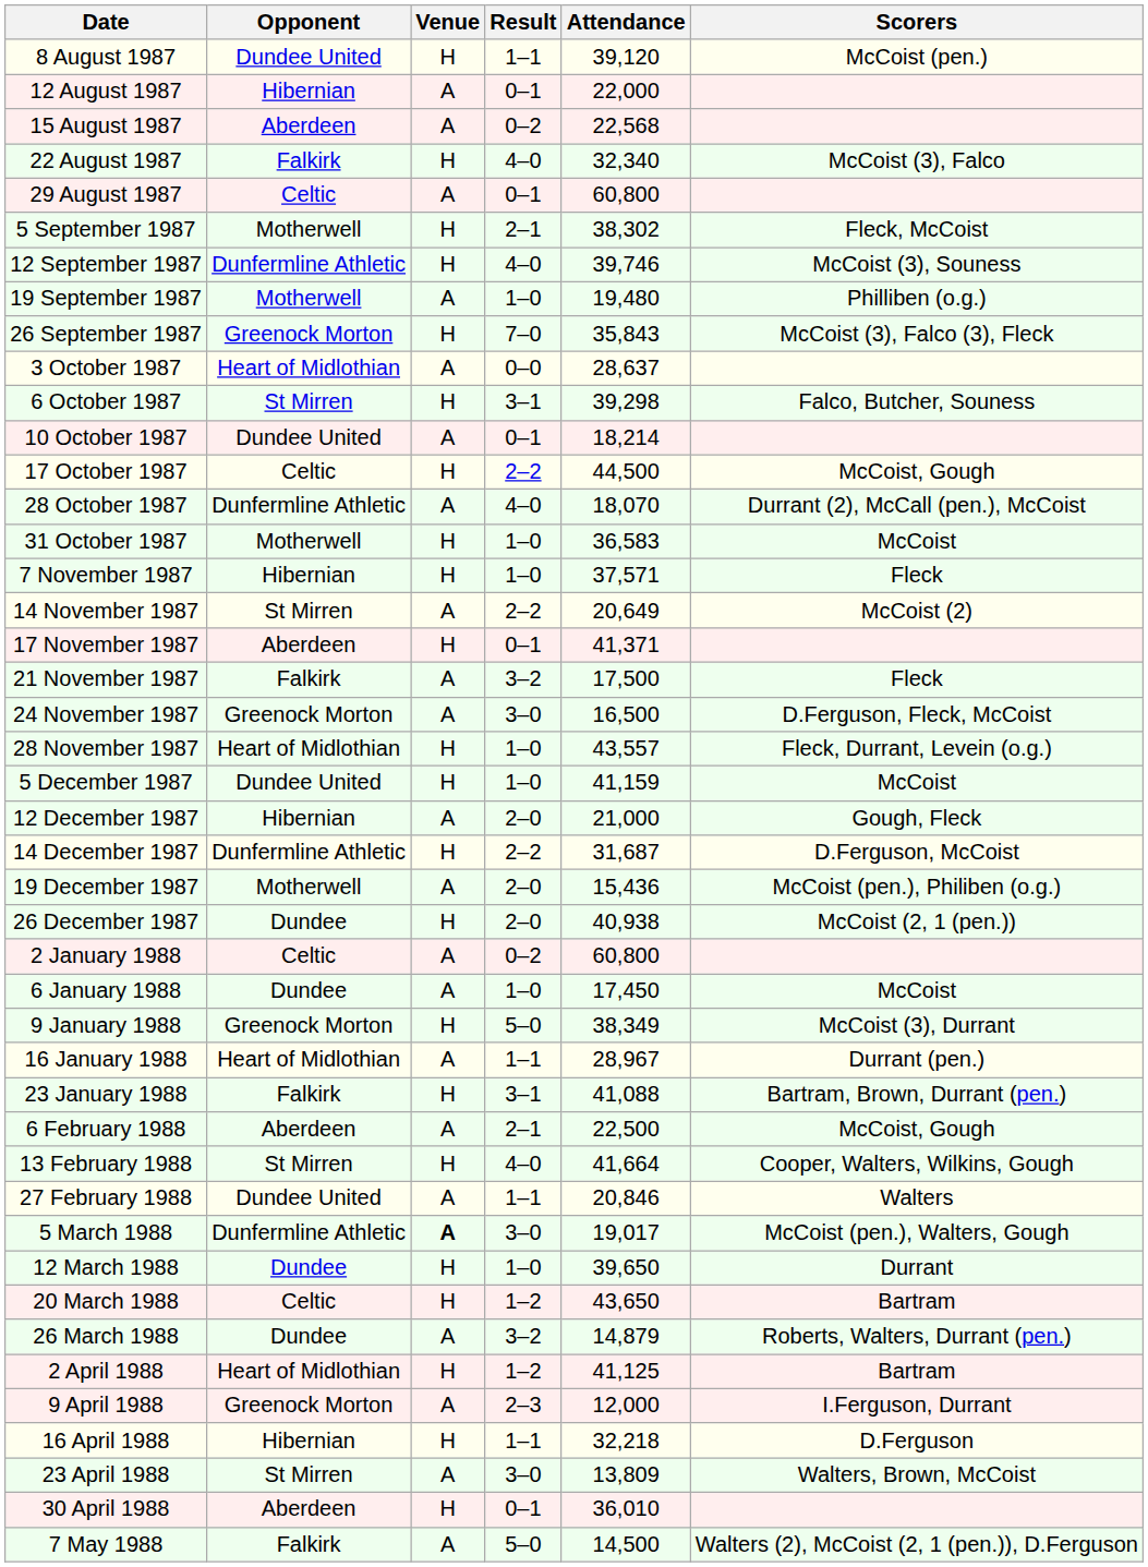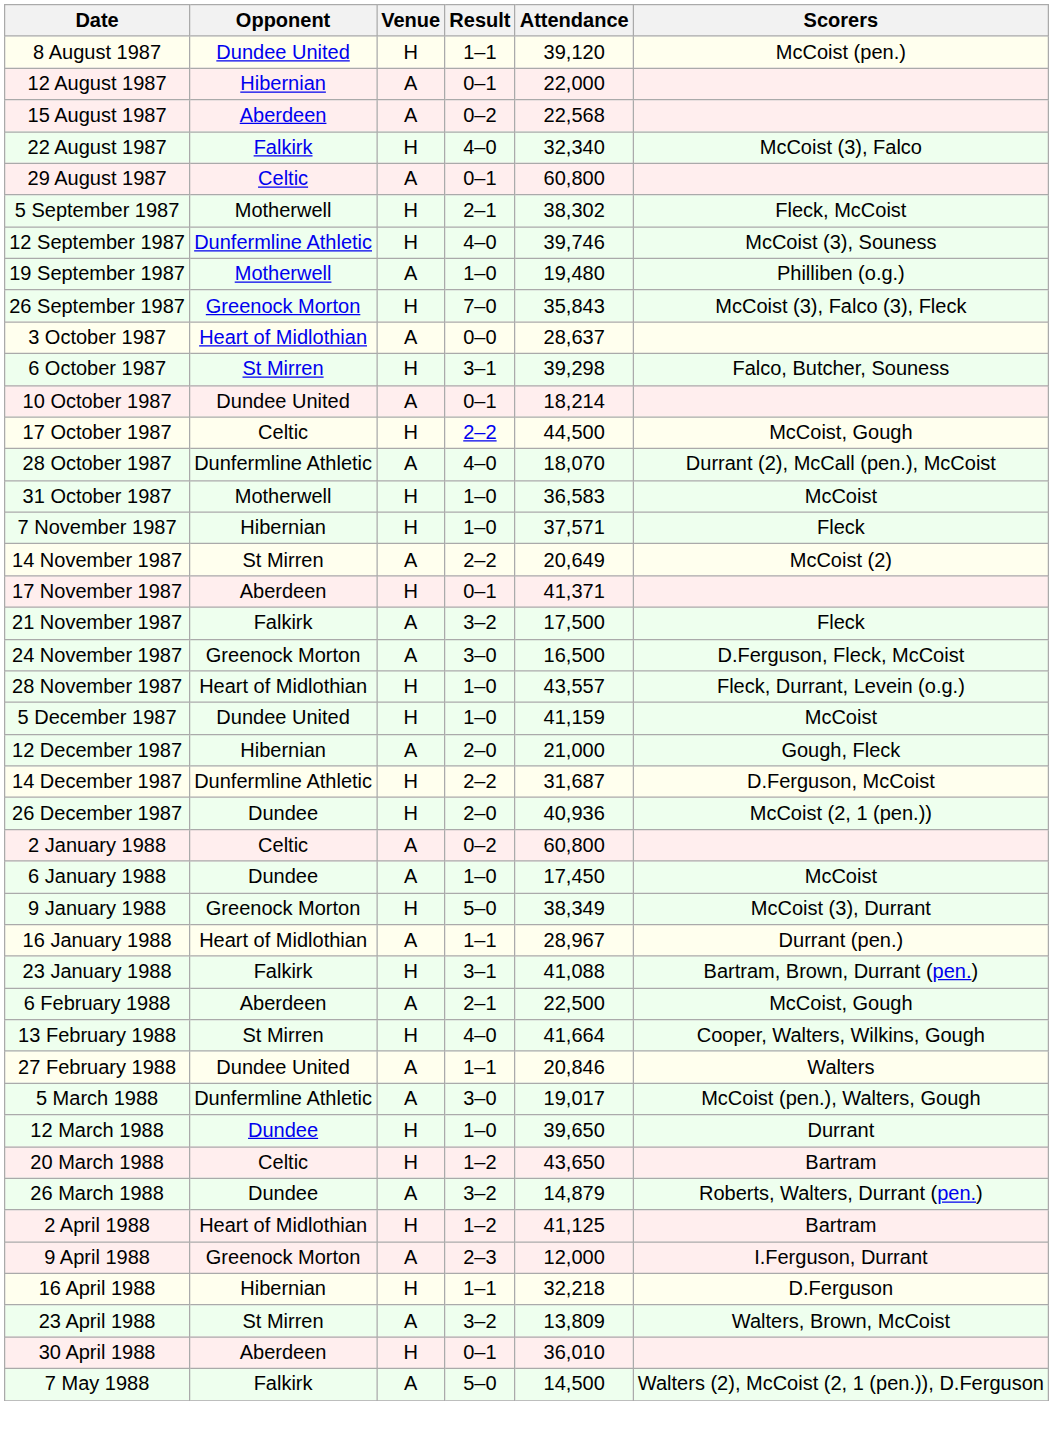 <table class="wikitable sortable" style="font-size:100%; text-align:center">
 <tr>
 <th>Date</th>
 <th>Opponent</th>
 <th>Venue</th>
 <th>Result</th>
 <th>Attendance</th>
 <th>Scorers</th>
 </tr>
 <tr bgcolor = "#FFFFEE">
 <td>8 August 1987</td>
 <td><a href='#'>Dundee United</a></td>
 <td>H</td>
 <td>1–1</td>
 <td>39,120</td>
 <td>McCoist (pen.)</td>
 </tr>
 <tr bgcolor = "#FFEEEE">
 <td>12 August 1987</td>
 <td><a href='#'>Hibernian</a></td>
 <td>A</td>
 <td>0–1</td>
 <td>22,000</td>
 <td></td>
 </tr>
 <tr bgcolor = "#FFEEEE">
 <td>15 August 1987</td>
 <td><a href='#'>Aberdeen</a></td>
 <td>A</td>
 <td>0–2</td>
 <td>22,568</td>
 <td></td>
 </tr>
 <tr bgcolor = "#EEFFEE">
 <td>22 August 1987</td>
 <td><a href='#'>Falkirk</a></td>
 <td>H</td>
 <td>4–0</td>
 <td>32,340</td>
 <td>McCoist (3), Falco</td>
 </tr>
 <tr bgcolor = "#FFEEEE">
 <td>29 August 1987</td>
 <td><a href='#'>Celtic</a></td>
 <td>A</td>
 <td>0–1</td>
 <td>60,800</td>
 <td></td>
 </tr>
 <tr bgcolor = "#EEFFEE">
 <td>5 September 1987</td>
 <td>Motherwell</td>
 <td>H</td>
 <td>2–1</td>
 <td>38,302</td>
 <td>Fleck, McCoist</td>
 </tr>
 <tr bgcolor = "#EEFFEE">
 <td>12 September 1987</td>
 <td><a href='#'>Dunfermline Athletic</a></td>
 <td>H</td>
 <td>4–0</td>
 <td>39,746</td>
 <td>McCoist (3), Souness</td>
 </tr>
 <tr bgcolor = "#EEFFEE">
 <td>19 September 1987</td>
 <td><a href='#'>Motherwell</a></td>
 <td>A</td>
 <td>1–0</td>
 <td>19,480</td>
 <td>Philliben (o.g.)</td>
 </tr>
 <tr bgcolor = "#EEFFEE">
 <td>26 September 1987</td>
 <td><a href='#'>Greenock Morton</a></td>
 <td>H</td>
 <td>7–0</td>
 <td>35,843</td>
 <td>McCoist (3), Falco (3), Fleck</td>
 </tr>
 <tr bgcolor = "#FFFFEE">
 <td>3 October 1987</td>
 <td><a href='#'>Heart of Midlothian</a></td>
 <td>A</td>
 <td>0–0</td>
 <td>28,637</td>
 <td></td>
 </tr>
 <tr bgcolor = "#EEFFEE">
 <td>6 October 1987</td>
 <td><a href='#'>St Mirren</a></td>
 <td>H</td>
 <td>3–1</td>
 <td>39,298</td>
 <td>Falco, Butcher, Souness</td>
 </tr>
 <tr bgcolor = "#FFEEEE">
 <td>10 October 1987</td>
 <td>Dundee United</td>
 <td>A</td>
 <td>0–1</td>
 <td>18,214</td>
 <td></td>
 </tr>
 <tr bgcolor = "#FFFFEE">
 <td>17 October 1987</td>
 <td>Celtic</td>
 <td>H</td>
 <td><a href='#'>2–2</a></td>
 <td>44,500</td>
 <td>McCoist, Gough</td>
 </tr>
 <tr bgcolor = "#EEFFEE">
 <td>28 October 1987</td>
 <td>Dunfermline Athletic</td>
 <td>A</td>
 <td>4–0</td>
 <td>18,070</td>
 <td>Durrant (2), McCall (pen.), McCoist</td>
 </tr>
 <tr bgcolor = "#EEFFEE">
 <td>31 October 1987</td>
 <td>Motherwell</td>
 <td>H</td>
 <td>1–0</td>
 <td>36,583</td>
 <td>McCoist</td>
 </tr>
 <tr bgcolor = "#EEFFEE">
 <td>7 November 1987</td>
 <td>Hibernian</td>
 <td>H</td>
 <td>1–0</td>
 <td>37,571</td>
 <td>Fleck</td>
 </tr>
 <tr bgcolor = "#FFFFEE">
 <td>14 November 1987</td>
 <td>St Mirren</td>
 <td>A</td>
 <td>2–2</td>
 <td>20,649</td>
 <td>McCoist (2)</td>
 </tr>
 <tr bgcolor = "#FFEEEE">
 <td>17 November 1987</td>
 <td>Aberdeen</td>
 <td>H</td>
 <td>0–1</td>
 <td>41,371</td>
 <td></td>
 </tr>
 <tr bgcolor = "#EEFFEE">
 <td>21 November 1987</td>
 <td>Falkirk</td>
 <td>A</td>
 <td>3–2</td>
 <td>17,500</td>
 <td>Fleck</td>
 </tr>
 <tr bgcolor = "#EEFFEE">
 <td>24 November 1987</td>
 <td>Greenock Morton</td>
 <td>A</td>
 <td>3–0</td>
 <td>16,500</td>
 <td>D.Ferguson, Fleck, McCoist</td>
 </tr>
 <tr bgcolor = "#EEFFEE">
 <td>28 November 1987</td>
 <td>Heart of Midlothian</td>
 <td>H</td>
 <td>1–0</td>
 <td>43,557</td>
 <td>Fleck, Durrant, Levein (o.g.)</td>
 </tr>
 <tr bgcolor = "#EEFFEE">
 <td>5 December 1987</td>
 <td>Dundee United</td>
 <td>H</td>
 <td>1–0</td>
 <td>41,159</td>
 <td>McCoist</td>
 </tr>
 <tr bgcolor = "#EEFFEE">
 <td>12 December 1987</td>
 <td>Hibernian</td>
 <td>A</td>
 <td>2–0</td>
 <td>21,000</td>
 <td>Gough, Fleck</td>
 </tr>
 <tr bgcolor = "#FFFFEE">
 <td>14 December 1987</td>
 <td>Dunfermline Athletic</td>
 <td>H</td>
 <td>2–2</td>
 <td>31,687</td>
 <td>D.Ferguson, McCoist</td>
 </tr>
 <tr bgcolor = "#EEFFEE">
-<td>19 December 1987</td>
-<td>Motherwell</td>
-<td>A</td>
-<td>2–0</td>
-<td>15,436</td>
-<td>McCoist (pen.), Philiben (o.g.)</td>
-</tr>
-<tr bgcolor = "#EEFFEE">
 <td>26 December 1987</td>
 <td>Dundee</td>
 <td>H</td>
 <td>2–0</td>
-<td>40,938</td>
+<td>40,936</td>
 <td>McCoist (2, 1 (pen.))</td>
 </tr>
 <tr bgcolor = "#FFEEEE">
 <td>2 January 1988</td>
 <td>Celtic</td>
 <td>A</td>
 <td>0–2</td>
 <td>60,800</td>
 <td></td>
 </tr>
 <tr bgcolor = "#EEFFEE">
 <td>6 January 1988</td>
 <td>Dundee</td>
 <td>A</td>
 <td>1–0</td>
 <td>17,450</td>
 <td>McCoist</td>
 </tr>
 <tr bgcolor = "#EEFFEE">
 <td>9 January 1988</td>
 <td>Greenock Morton</td>
 <td>H</td>
 <td>5–0</td>
 <td>38,349</td>
 <td>McCoist (3), Durrant</td>
 </tr>
 <tr bgcolor = "#FFFFEE">
 <td>16 January 1988</td>
 <td>Heart of Midlothian</td>
 <td>A</td>
 <td>1–1</td>
 <td>28,967</td>
 <td>Durrant (pen.)</td>
 </tr>
 <tr bgcolor = "#EEFFEE">
 <td>23 January 1988</td>
 <td>Falkirk</td>
 <td>H</td>
 <td>3–1</td>
 <td>41,088</td>
 <td>Bartram, Brown, Durrant (<a href='#'>pen.</a>)</td>
 </tr>
 <tr bgcolor = "#EEFFEE">
 <td>6 February 1988</td>
 <td>Aberdeen</td>
 <td>A</td>
 <td>2–1</td>
 <td>22,500</td>
 <td>McCoist, Gough</td>
 </tr>
 <tr bgcolor = "#EEFFEE">
 <td>13 February 1988</td>
 <td>St Mirren</td>
 <td>H</td>
 <td>4–0</td>
 <td>41,664</td>
 <td>Cooper, Walters, Wilkins, Gough</td>
 </tr>
 <tr bgcolor = "#FFFFEE">
 <td>27 February 1988</td>
 <td>Dundee United</td>
 <td>A</td>
 <td>1–1</td>
 <td>20,846</td>
 <td>Walters</td>
 </tr>
 <tr bgcolor = "#EEFFEE">
 <td>5 March 1988</td>
 <td>Dunfermline Athletic</td>
-<td><strong>A</strong></td>
+<td>A</td>
 <td>3–0</td>
 <td>19,017</td>
 <td>McCoist (pen.), Walters, Gough</td>
 </tr>
 <tr bgcolor = "#EEFFEE">
 <td>12 March 1988</td>
 <td><a href='#'>Dundee</a></td>
 <td>H</td>
 <td>1–0</td>
 <td>39,650</td>
 <td>Durrant</td>
 </tr>
 <tr bgcolor = "#FFEEEE">
 <td>20 March 1988</td>
 <td>Celtic</td>
 <td>H</td>
 <td>1–2</td>
 <td>43,650</td>
 <td>Bartram</td>
 </tr>
 <tr bgcolor = "#EEFFEE">
 <td>26 March 1988</td>
 <td>Dundee</td>
 <td>A</td>
 <td>3–2</td>
 <td>14,879</td>
 <td>Roberts, Walters, Durrant (<a href='#'>pen.</a>)</td>
 </tr>
 <tr bgcolor = "#FFEEEE">
 <td>2 April 1988</td>
 <td>Heart of Midlothian</td>
 <td>H</td>
 <td>1–2</td>
 <td>41,125</td>
 <td>Bartram</td>
 </tr>
 <tr bgcolor = "#FFEEEE">
 <td>9 April 1988</td>
 <td>Greenock Morton</td>
 <td>A</td>
 <td>2–3</td>
 <td>12,000</td>
 <td>I.Ferguson, Durrant</td>
 </tr>
 <tr bgcolor = "#FFFFEE">
 <td>16 April 1988</td>
 <td>Hibernian</td>
 <td>H</td>
 <td>1–1</td>
 <td>32,218</td>
 <td>D.Ferguson</td>
 </tr>
 <tr bgcolor = "#EEFFEE">
 <td>23 April 1988</td>
 <td>St Mirren</td>
 <td>A</td>
-<td>3–0</td>
+<td>3–2</td>
 <td>13,809</td>
 <td>Walters, Brown, McCoist</td>
 </tr>
 <tr bgcolor = "#FFEEEE">
 <td>30 April 1988</td>
 <td>Aberdeen</td>
 <td>H</td>
 <td>0–1</td>
 <td>36,010</td>
 <td></td>
 </tr>
 <tr bgcolor = "#EEFFEE">
 <td>7 May 1988</td>
 <td>Falkirk</td>
 <td>A</td>
 <td>5–0</td>
 <td>14,500</td>
 <td>Walters (2), McCoist (2, 1 (pen.)), D.Ferguson</td>
 </tr>
 </table>
